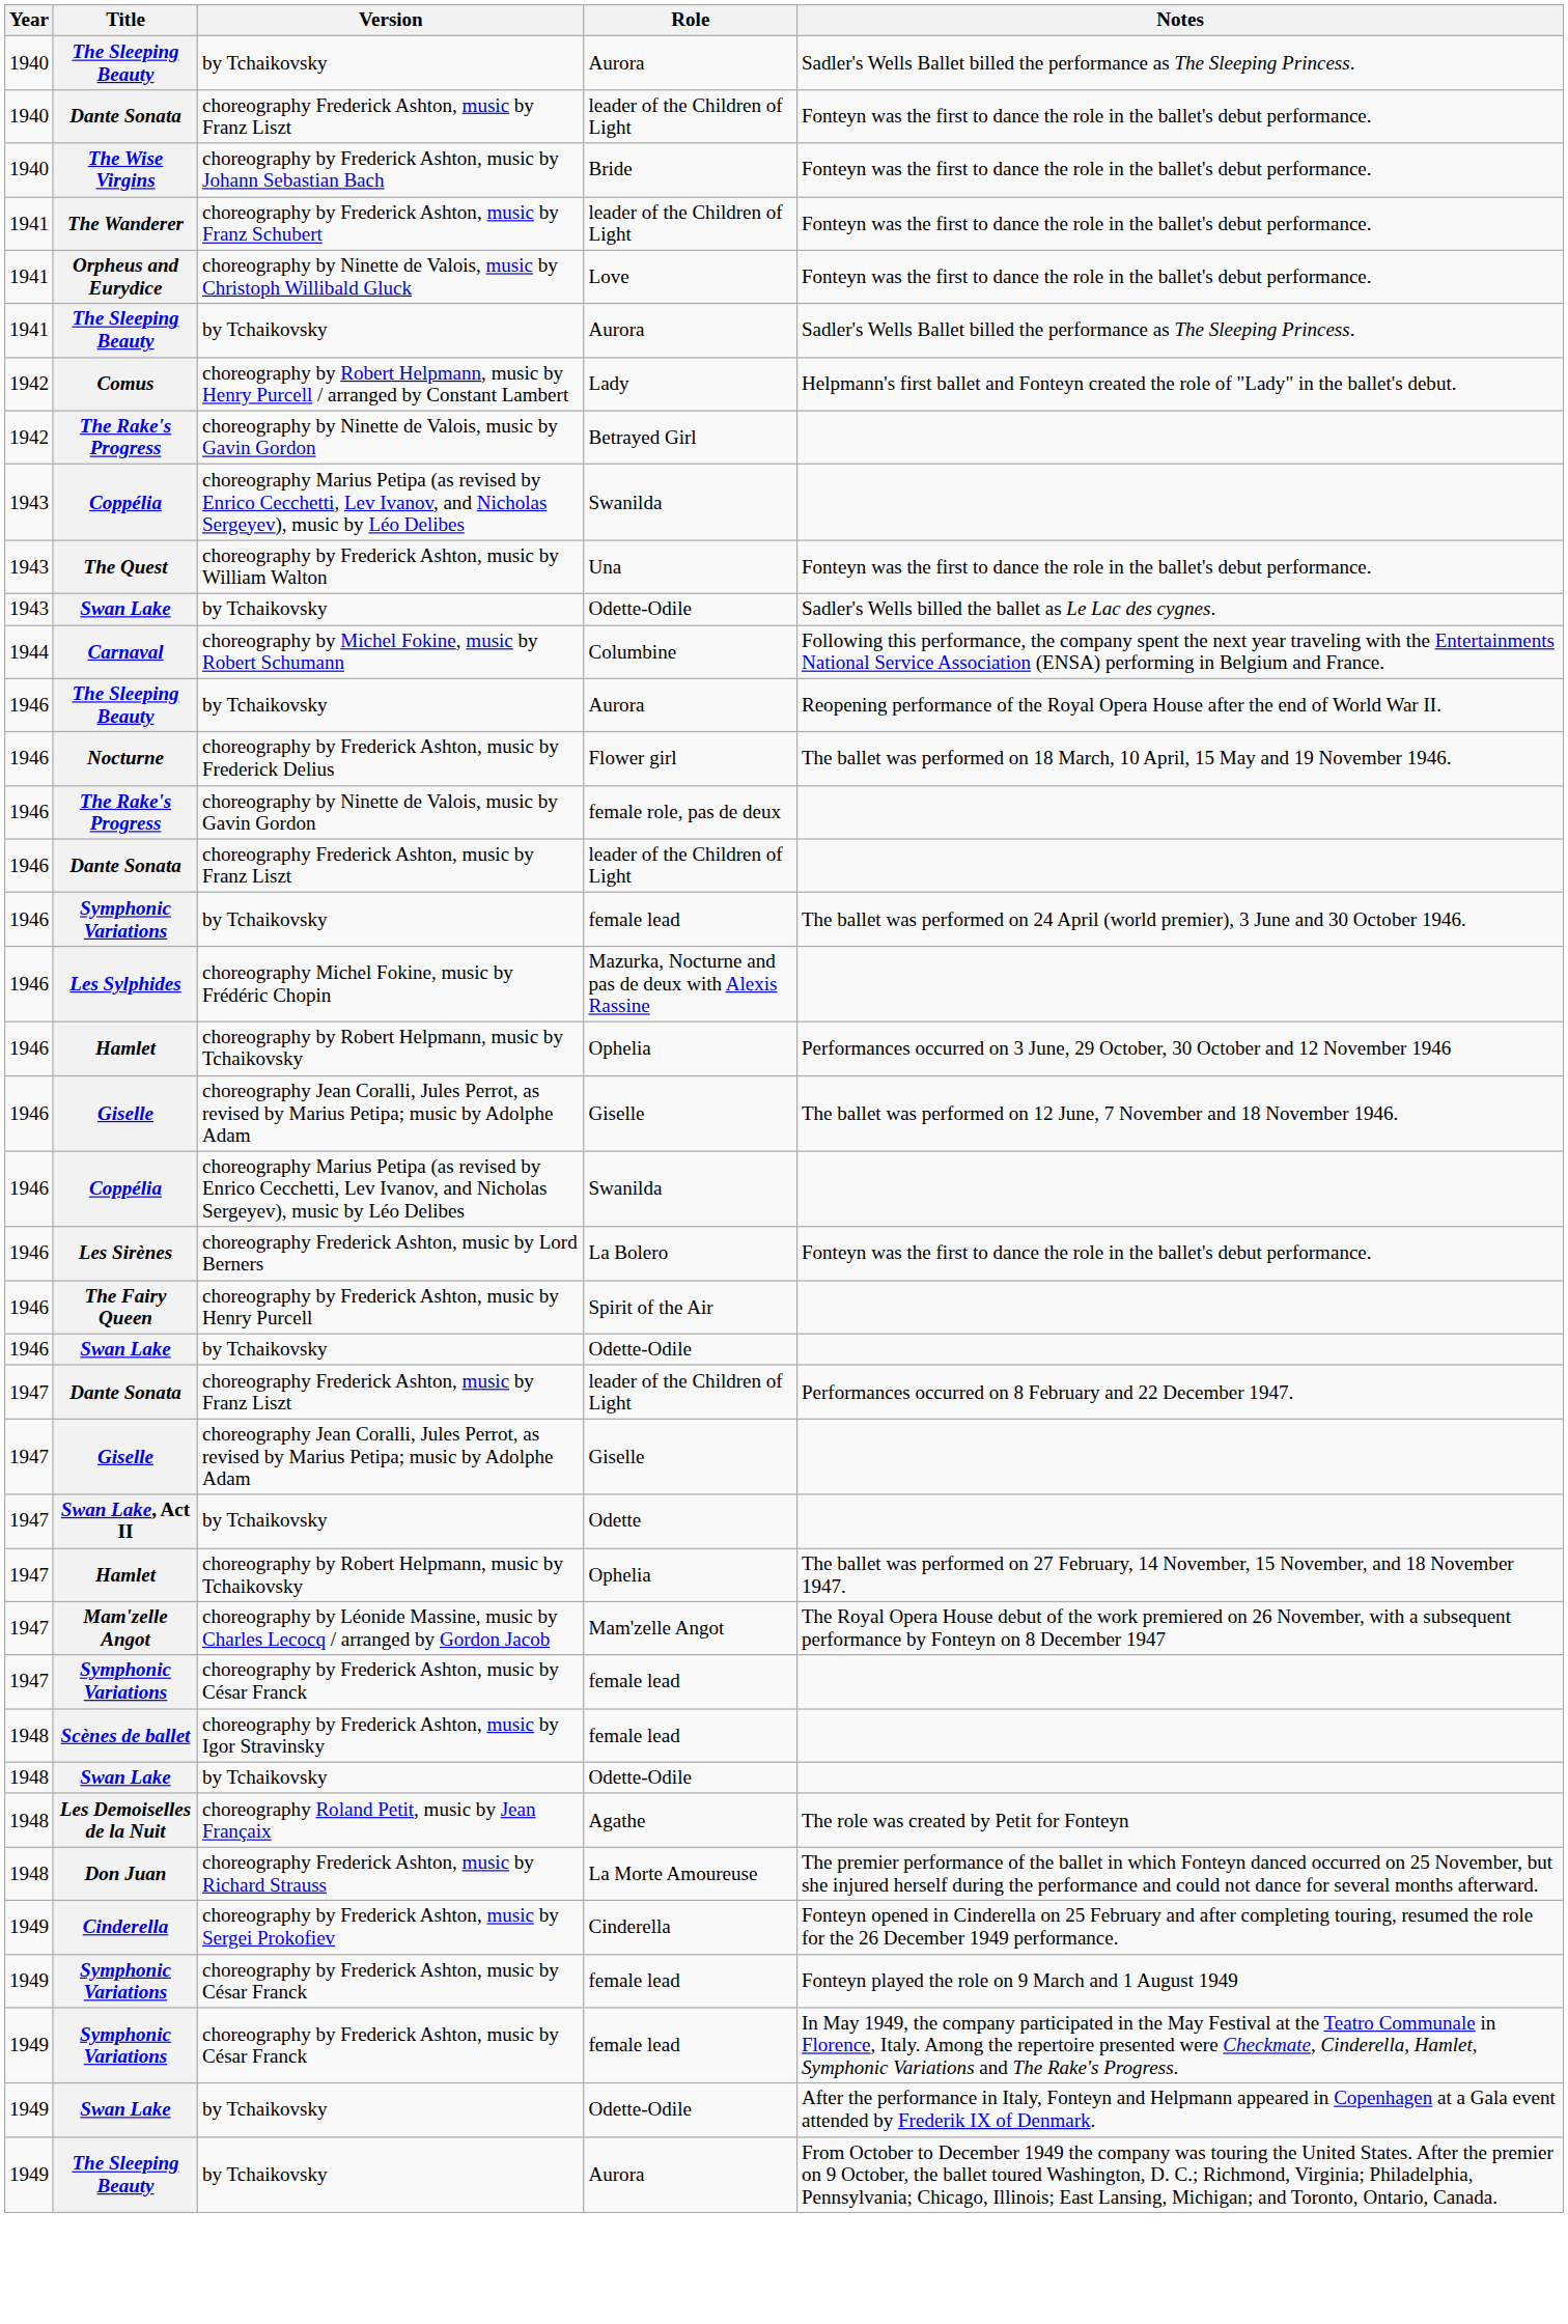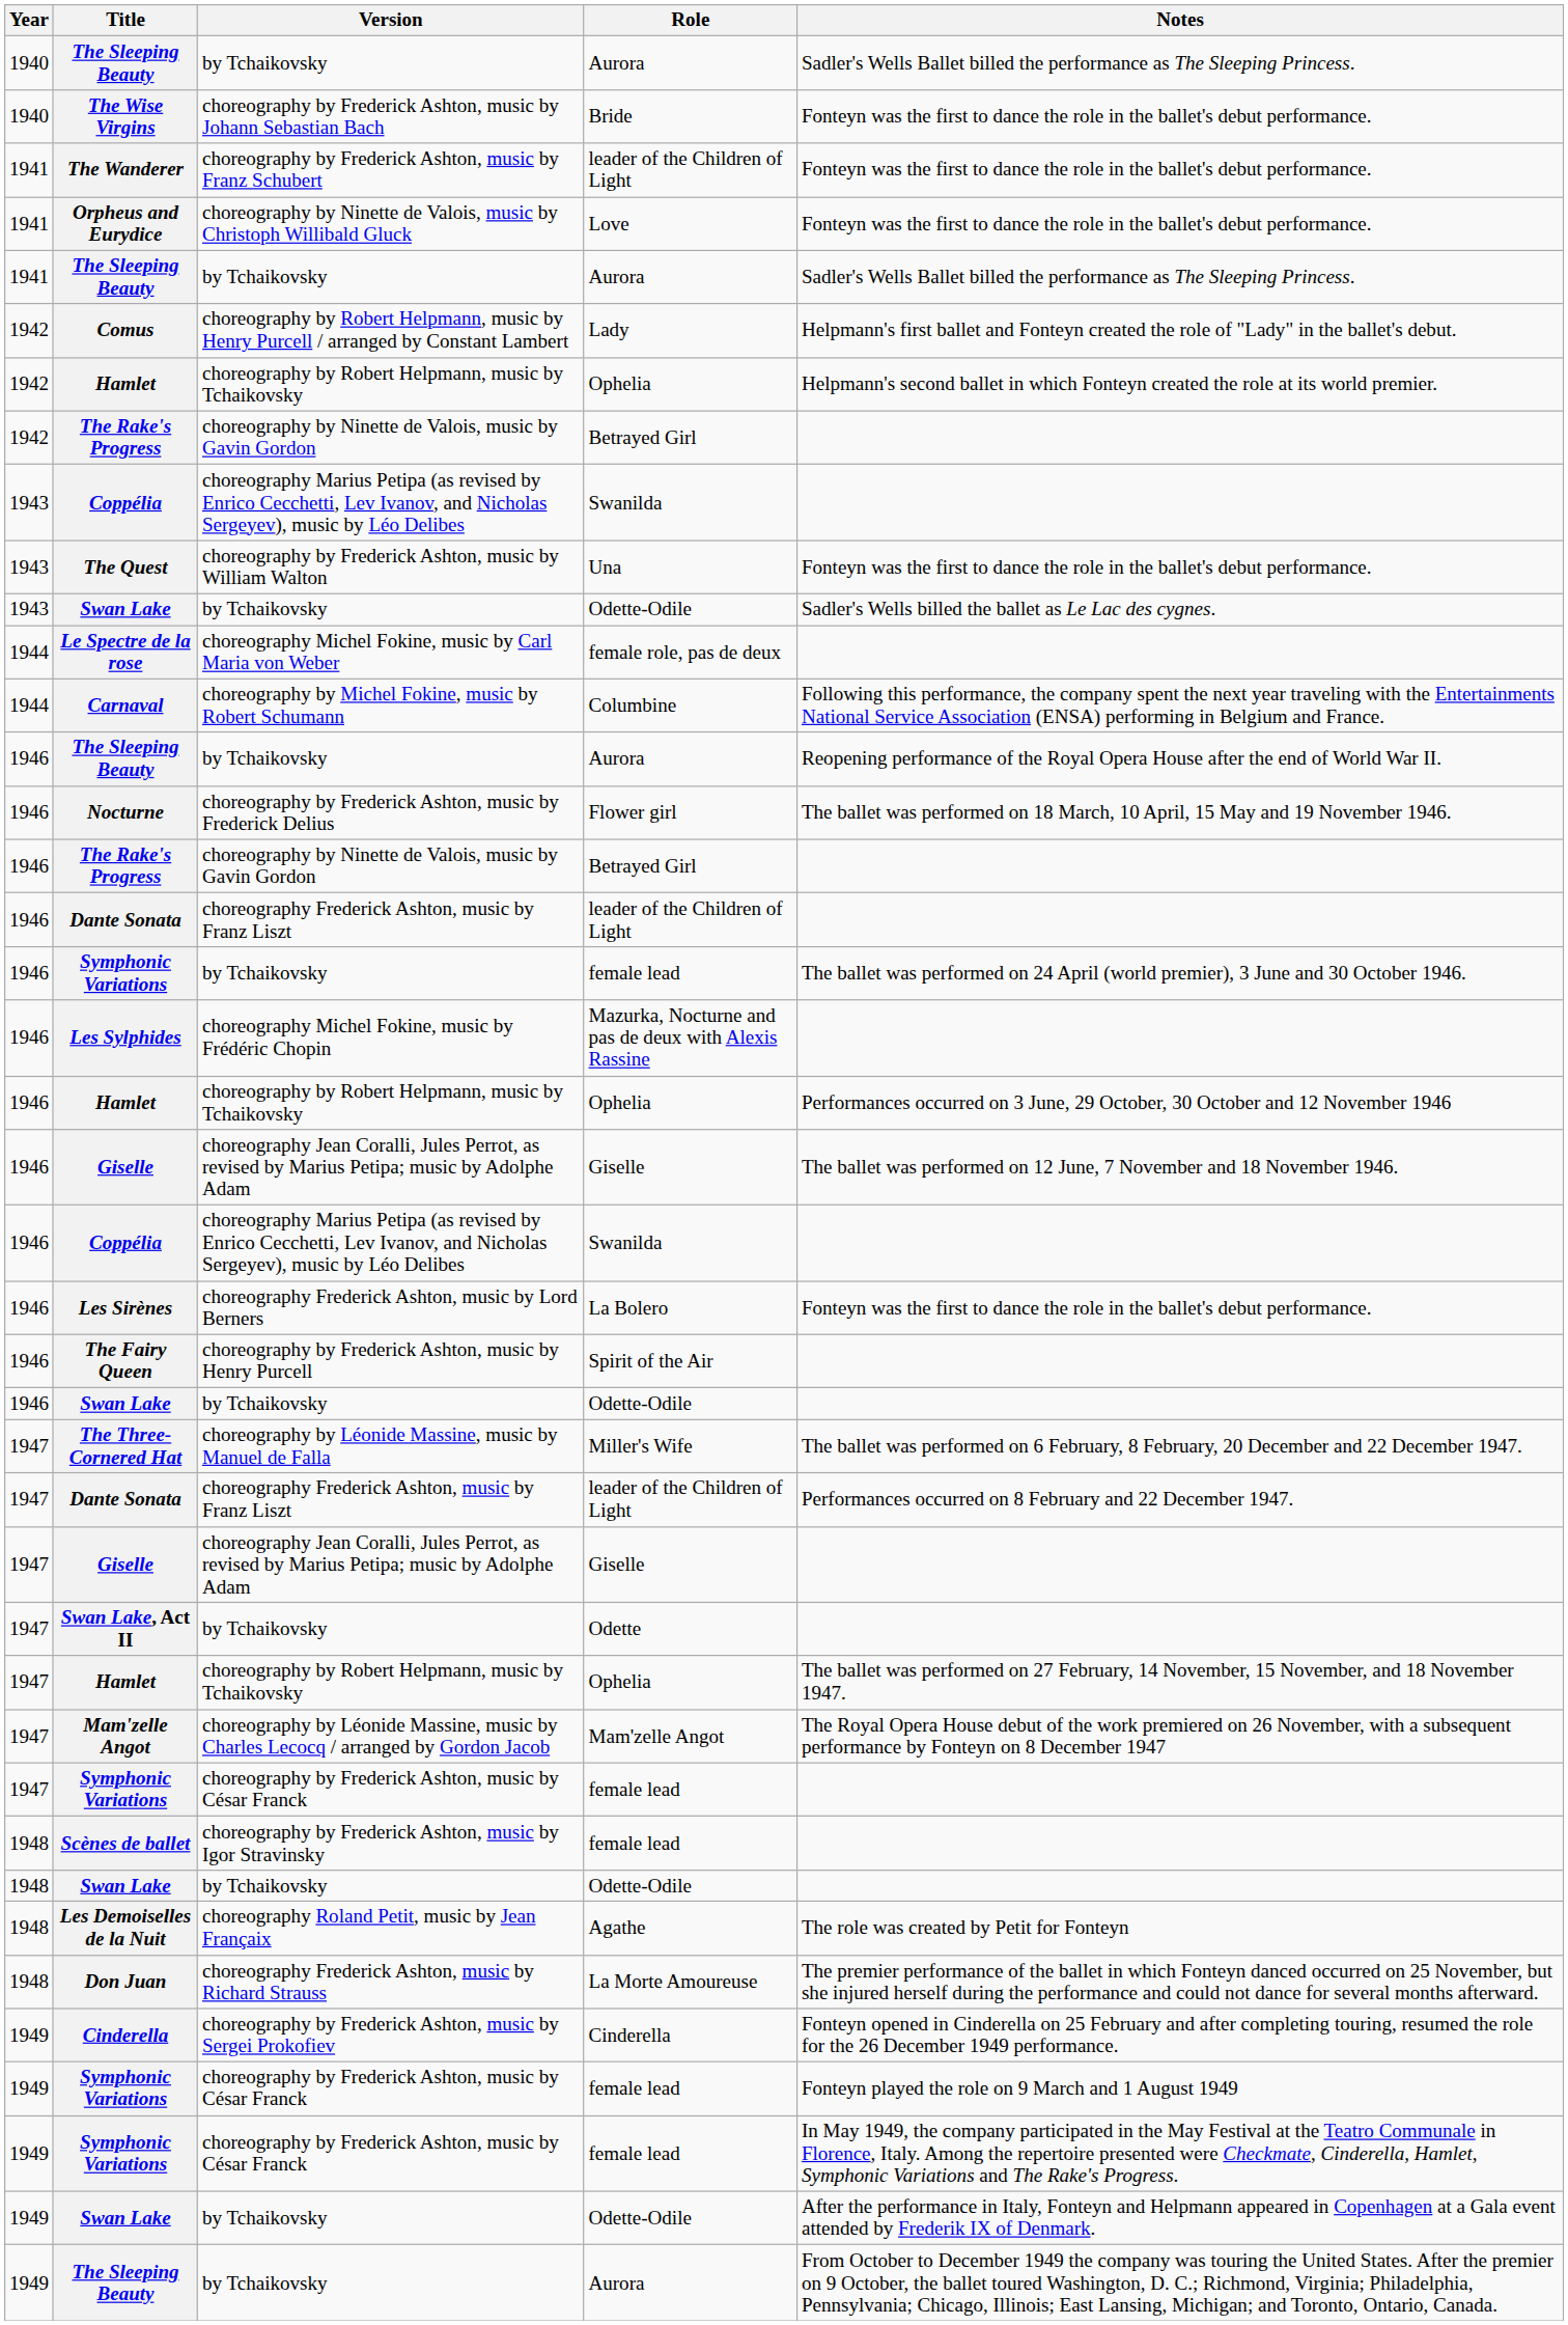 <table class="wikitable plainrowheaders sortable" style="margin-right: 0;">
 <tr>
 <th scope="col">Year</th>
 <th scope="col">Title</th>
 <th scope="col">Version</th>
 <th scope="col">Role</th>
 <th scope="col" class="unsortable">Notes</th>
 </tr>
 <tr>
 <td>1940</td>
 <th scope="row"><em><a href='#'>The Sleeping Beauty</a></em></th>
 <td>by Tchaikovsky</td>
 <td>Aurora</td>
 <td>Sadler's Wells Ballet billed the performance as <em>The Sleeping Princess</em>.</td>
-</tr>
-<tr>
-<td>1940</td>
-<th scope="row"><em>Dante Sonata</em></th>
-<td>choreography Frederick Ashton, <a href='#'>music</a> by Franz Liszt</td>
-<td>leader of the Children of Light</td>
-<td>Fonteyn was the first to dance the role in the ballet's debut performance.</td>
 </tr>
 <tr>
 <td>1940</td>
 <th scope="row"><em><a href='#'>The Wise Virgins</a></em></th>
 <td>choreography by Frederick Ashton, music by <a href='#'>Johann Sebastian Bach</a></td>
 <td>Bride</td>
 <td>Fonteyn was the first to dance the role in the ballet's debut performance.</td>
 </tr>
 <tr>
 <td>1941</td>
 <th scope="row"><em>The Wanderer</em></th>
 <td>choreography by Frederick Ashton, <a href='#'>music</a> by <a href='#'>Franz Schubert</a></td>
 <td>leader of the Children of Light</td>
 <td>Fonteyn was the first to dance the role in the ballet's debut performance.</td>
 </tr>
 <tr>
 <td>1941</td>
 <th scope="row"><em>Orpheus and Eurydice</em></th>
 <td>choreography by Ninette de Valois, <a href='#'>music</a> by <a href='#'>Christoph Willibald Gluck</a></td>
 <td>Love</td>
 <td>Fonteyn was the first to dance the role in the ballet's debut performance.</td>
 </tr>
 <tr>
 <td>1941</td>
 <th scope="row"><em><a href='#'>The Sleeping Beauty</a></em></th>
 <td>by Tchaikovsky</td>
 <td>Aurora</td>
 <td>Sadler's Wells Ballet billed the performance as <em>The Sleeping Princess</em>.</td>
 </tr>
 <tr>
 <td>1942</td>
 <th scope="row"><em>Comus</em></th>
 <td>choreography by <a href='#'>Robert Helpmann</a>, music by <a href='#'>Henry Purcell</a> / arranged by Constant Lambert</td>
 <td>Lady</td>
 <td>Helpmann's first ballet and Fonteyn created the role of "Lady" in the ballet's debut.</td>
 </tr>
 <tr>
 <td>1942</td>
+<th scope="row"><em>Hamlet</em></th>
+<td>choreography by Robert Helpmann, music by Tchaikovsky</td>
+<td>Ophelia</td>
+<td>Helpmann's second ballet in which Fonteyn created the role at its world premier.</td>
+</tr>
+<tr>
+<td>1942</td>
 <th scope="row"><em><a href='#'>The Rake's Progress</a></em></th>
 <td>choreography by Ninette de Valois, music by <a href='#'>Gavin Gordon</a></td>
 <td>Betrayed Girl</td>
 <td></td>
 </tr>
 <tr>
 <td>1943</td>
 <th scope="row"><em><a href='#'>Coppélia</a></em></th>
 <td>choreography Marius Petipa (as revised by <a href='#'>Enrico Cecchetti</a>, <a href='#'>Lev Ivanov</a>, and <a href='#'>Nicholas Sergeyev</a>), music by <a href='#'>Léo Delibes</a></td>
 <td>Swanilda</td>
 <td></td>
 </tr>
 <tr>
 <td>1943</td>
 <th scope="row"><em>The Quest</em></th>
 <td>choreography by Frederick Ashton, music by William Walton</td>
 <td>Una</td>
 <td>Fonteyn was the first to dance the role in the ballet's debut performance.</td>
 </tr>
 <tr>
 <td>1943</td>
 <th scope="row"><em><a href='#'>Swan Lake</a></em></th>
 <td>by Tchaikovsky</td>
 <td>Odette-Odile</td>
 <td>Sadler's Wells billed the ballet as <em>Le Lac des cygnes</em>.</td>
 </tr>
 <tr>
 <td>1944</td>
+<th scope="row"><em><a href='#'>Le Spectre de la rose</a></em></th>
+<td>choreography Michel Fokine, music by <a href='#'>Carl Maria von Weber</a></td>
+<td>female role, pas de deux</td>
+<td></td>
+</tr>
+<tr>
+<td>1944</td>
 <th scope="row"><em><a href='#'>Carnaval</a></em></th>
 <td>choreography by <a href='#'>Michel Fokine</a>, <a href='#'>music</a>  by <a href='#'>Robert Schumann</a></td>
 <td>Columbine</td>
 <td>Following this performance, the company spent the next year traveling with the <a href='#'>Entertainments National Service Association</a> (ENSA) performing in Belgium and France.</td>
 </tr>
 <tr>
 <td>1946</td>
 <th scope="row"><em><a href='#'>The Sleeping Beauty</a></em></th>
 <td>by Tchaikovsky</td>
 <td>Aurora</td>
 <td>Reopening performance of the Royal Opera House after the end of World War II.</td>
 </tr>
 <tr>
 <td>1946</td>
 <th scope="row"><em>Nocturne</em></th>
 <td>choreography by Frederick Ashton, music by Frederick Delius</td>
 <td>Flower girl</td>
 <td>The ballet was performed on 18 March, 10 April, 15 May and 19 November 1946.</td>
 </tr>
 <tr>
 <td>1946</td>
 <th scope="row"><em><a href='#'>The Rake's Progress</a></em></th>
 <td>choreography by Ninette de Valois, music by Gavin Gordon</td>
-<td>female role, pas de deux</td>
+<td>Betrayed Girl</td>
 <td></td>
 </tr>
 <tr>
 <td>1946</td>
 <th scope="row"><em>Dante Sonata</em></th>
 <td>choreography Frederick Ashton, music by Franz Liszt</td>
 <td>leader of the Children of Light</td>
 <td></td>
 </tr>
 <tr>
 <td>1946</td>
 <th scope="row"><em><a href='#'>Symphonic Variations</a></em></th>
 <td>by Tchaikovsky</td>
 <td>female lead</td>
 <td>The ballet was performed on 24 April (world premier), 3 June and 30 October 1946.</td>
 </tr>
 <tr>
 <td>1946</td>
 <th scope="row"><em><a href='#'>Les Sylphides</a></em></th>
 <td>choreography Michel Fokine, music by Frédéric Chopin</td>
 <td>Mazurka, Nocturne and pas de deux with <a href='#'>Alexis Rassine</a></td>
 <td></td>
 </tr>
 <tr>
 <td>1946</td>
 <th scope="row"><em>Hamlet</em></th>
 <td>choreography by Robert Helpmann, music by Tchaikovsky</td>
 <td>Ophelia</td>
 <td>Performances occurred on 3 June, 29 October, 30 October and 12 November 1946</td>
 </tr>
 <tr>
 <td>1946</td>
 <th scope="row"><em><a href='#'>Giselle</a></em></th>
 <td>choreography Jean Coralli, Jules Perrot, as revised by Marius Petipa; music by Adolphe Adam</td>
 <td>Giselle</td>
 <td>The ballet was performed on 12 June, 7 November and 18 November 1946.</td>
 </tr>
 <tr>
 <td>1946</td>
 <th scope="row"><em><a href='#'>Coppélia</a></em></th>
 <td>choreography Marius Petipa (as revised by Enrico Cecchetti, Lev Ivanov, and Nicholas Sergeyev), music by Léo Delibes</td>
 <td>Swanilda</td>
 <td></td>
 </tr>
 <tr>
 <td>1946</td>
 <th scope="row"><em>Les Sirènes</em></th>
 <td>choreography Frederick Ashton, music by Lord Berners</td>
 <td>La Bolero</td>
 <td>Fonteyn was the first to dance the role in the ballet's debut performance.</td>
 </tr>
 <tr>
 <td>1946</td>
 <th scope="row"><em>The Fairy Queen</em></th>
 <td>choreography by Frederick Ashton, music by Henry Purcell</td>
 <td>Spirit of the Air</td>
 <td></td>
 </tr>
 <tr>
 <td>1946</td>
 <th scope="row"><em><a href='#'>Swan Lake</a></em></th>
 <td>by Tchaikovsky</td>
 <td>Odette-Odile</td>
 <td></td>
+</tr>
+<tr>
+<td>1947</td>
+<th scope="row"><em><a href='#'>The Three-Cornered Hat</a></em></th>
+<td>choreography by <a href='#'>Léonide Massine</a>, music by <a href='#'>Manuel de Falla</a></td>
+<td>Miller's Wife</td>
+<td>The ballet was performed on 6 February, 8 February, 20 December and 22 December 1947.</td>
 </tr>
 <tr>
 <td>1947</td>
 <th scope="row"><em>Dante Sonata</em></th>
 <td>choreography Frederick Ashton, <a href='#'>music</a> by Franz Liszt</td>
 <td>leader of the Children of Light</td>
 <td>Performances occurred on 8 February and 22 December 1947.</td>
 </tr>
 <tr>
 <td>1947</td>
 <th scope="row"><em><a href='#'>Giselle</a></em></th>
 <td>choreography Jean Coralli, Jules Perrot, as revised by Marius Petipa; music by Adolphe Adam</td>
 <td>Giselle</td>
 <td></td>
 </tr>
 <tr>
 <td>1947</td>
 <th scope="row"><em><a href='#'>Swan Lake</a></em>, Act II</th>
 <td>by Tchaikovsky</td>
 <td>Odette</td>
 <td></td>
 </tr>
 <tr>
 <td>1947</td>
 <th scope="row"><em>Hamlet</em></th>
 <td>choreography by Robert Helpmann, music by Tchaikovsky</td>
 <td>Ophelia</td>
 <td>The ballet was performed on 27 February, 14 November, 15 November, and 18 November 1947.</td>
 </tr>
 <tr>
 <td>1947</td>
 <th scope="row"><em>Mam'zelle Angot</em></th>
 <td>choreography by Léonide Massine, music by <a href='#'>Charles Lecocq</a> / arranged by <a href='#'>Gordon Jacob</a></td>
 <td>Mam'zelle Angot</td>
 <td>The Royal Opera House debut of the work premiered on 26 November, with a subsequent performance by Fonteyn on 8 December 1947</td>
 </tr>
 <tr>
 <td>1947</td>
 <th scope="row"><em><a href='#'>Symphonic Variations</a></em></th>
 <td>choreography by Frederick Ashton, music by César Franck</td>
 <td>female lead</td>
 <td></td>
 </tr>
 <tr>
 <td>1948</td>
 <th scope="row"><em><a href='#'>Scènes de ballet</a></em></th>
 <td>choreography by Frederick Ashton, <a href='#'>music</a> by Igor Stravinsky</td>
 <td>female lead</td>
 <td></td>
 </tr>
 <tr>
 <td>1948</td>
 <th scope="row"><em><a href='#'>Swan Lake</a></em></th>
 <td>by Tchaikovsky</td>
 <td>Odette-Odile</td>
 <td></td>
 </tr>
 <tr>
 <td>1948</td>
 <th scope="row"><em>Les Demoiselles de la Nuit</em></th>
 <td>choreography <a href='#'>Roland Petit</a>, music by <a href='#'>Jean Françaix</a></td>
 <td>Agathe</td>
 <td>The role was created by Petit for Fonteyn</td>
 </tr>
 <tr>
 <td>1948</td>
 <th scope="row"><em>Don Juan</em></th>
 <td>choreography Frederick Ashton, <a href='#'>music</a> by <a href='#'>Richard Strauss</a></td>
 <td>La Morte Amoureuse</td>
 <td>The premier performance of the ballet in which Fonteyn danced occurred on 25 November, but she injured herself during the performance and could not dance for several months afterward.</td>
 </tr>
 <tr>
 <td>1949</td>
 <th scope="row"><em><a href='#'>Cinderella</a></em></th>
 <td>choreography by Frederick Ashton, <a href='#'>music</a> by <a href='#'>Sergei Prokofiev</a></td>
 <td>Cinderella</td>
 <td>Fonteyn opened in Cinderella on 25 February and after completing touring, resumed the role for the 26 December 1949 performance.</td>
 </tr>
 <tr>
 <td>1949</td>
 <th scope="row"><em><a href='#'>Symphonic Variations</a></em></th>
 <td>choreography by Frederick Ashton, music by César Franck</td>
 <td>female lead</td>
 <td>Fonteyn played the role on 9 March and 1 August 1949</td>
 </tr>
 <tr>
 <td>1949</td>
 <th scope="row"><em><a href='#'>Symphonic Variations</a></em></th>
 <td>choreography by Frederick Ashton, music by César Franck</td>
 <td>female lead</td>
 <td>In May 1949, the company participated in the May Festival at the <a href='#'>Teatro Communale</a> in <a href='#'>Florence</a>, Italy. Among the repertoire presented were <em><a href='#'>Checkmate</a></em>, <em>Cinderella</em>, <em>Hamlet</em>, <em>Symphonic Variations</em> and <em>The Rake's Progress</em>.</td>
 </tr>
 <tr>
 <td>1949</td>
 <th scope="row"><em><a href='#'>Swan Lake</a></em></th>
 <td>by Tchaikovsky</td>
 <td>Odette-Odile</td>
 <td>After the performance in Italy, Fonteyn and Helpmann appeared in <a href='#'>Copenhagen</a> at a Gala event attended by <a href='#'>Frederik IX of Denmark</a>.</td>
 </tr>
 <tr>
 <td>1949</td>
 <th scope="row"><em><a href='#'>The Sleeping Beauty</a></em></th>
 <td>by Tchaikovsky</td>
 <td>Aurora</td>
 <td>From October to December 1949 the company was touring the United States. After the premier on 9 October, the ballet toured Washington, D. C.; Richmond, Virginia; Philadelphia, Pennsylvania; Chicago, Illinois; East Lansing, Michigan; and Toronto, Ontario, Canada.</td>
 </tr>
 </table>
